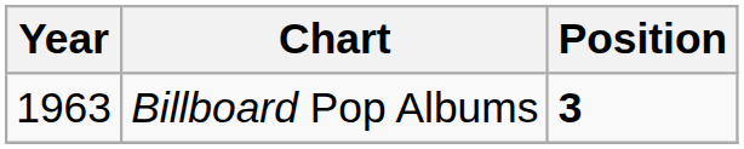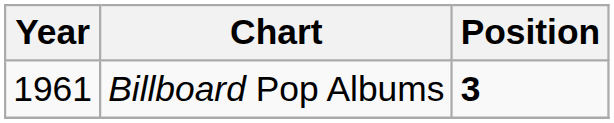 <table class="wikitable">
 <tr>
 <th>Year</th>
 <th>Chart</th>
 <th>Position</th>
 </tr>
 <tr>
-<td>1963</td>
+<td>1961</td>
 <td><em>Billboard</em> Pop Albums</td>
 <td><strong>3</strong></td>
 </tr>
 <tr>
 </tr>
 </table>
